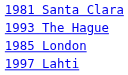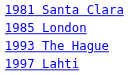 <table>
 <tr>
 <td><a href='#'>1981 Santa Clara</a></td>
+<td></td>
+<td></td>
+<td></td>
+</tr>
+<tr>
+<td><a href='#'>1985 London</a></td>
 <td></td>
 <td></td>
 <td></td>
 </tr>
 <tr>
 <td><a href='#'>1993 The Hague</a></td>
 <td></td>
 <td></td>
 <td></td>
 </tr>
 <tr>
-<td><a href='#'>1985 London</a></td>
-<td></td>
-<td></td>
-<td></td>
-</tr>
-<tr>
 <td><a href='#'>1997 Lahti</a></td>
 <td></td>
 <td></td>
 <td></td>
 </tr>
 </table>
